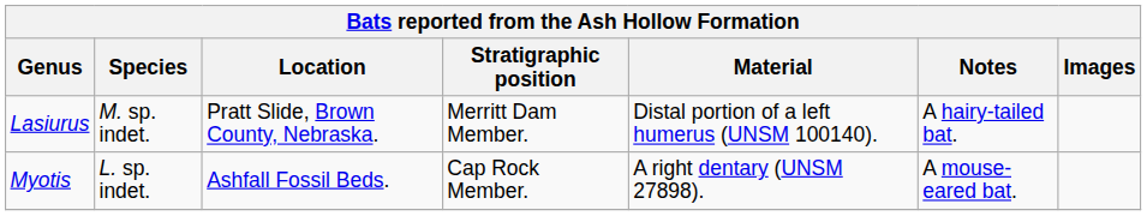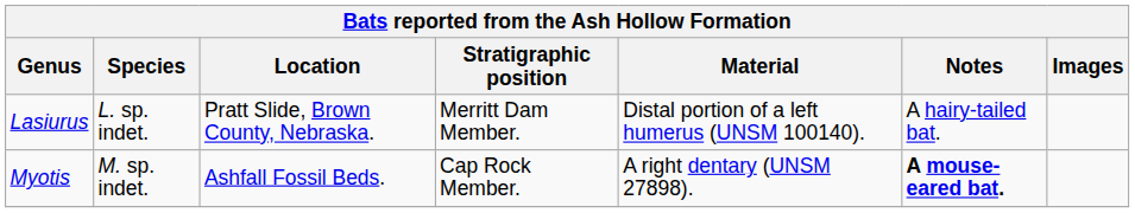 <table class="wikitable" align="center">
 <tr>
 <th colspan="7" align="center"><strong><a href='#'>Bats</a> reported from the Ash Hollow Formation</strong></th>
 </tr>
 <tr>
 <th>Genus</th>
 <th>Species</th>
 <th>Location</th>
 <th><strong>Stratigraphic position</strong></th>
 <th><strong>Material</strong></th>
 <th>Notes</th>
 <th>Images</th>
 </tr>
 <tr>
 <td><em><a href='#'>Lasiurus</a></em></td>
-<td><em>M.</em> sp. indet.</td>
+<td><em>L.</em> sp. indet.</td>
 <td>Pratt Slide, <a href='#'>Brown County, Nebraska</a>.</td>
 <td>Merritt Dam Member.</td>
 <td>Distal portion of a left <a href='#'>humerus</a> (<a href='#'>UNSM</a> 100140).</td>
 <td>A <a href='#'>hairy-tailed bat</a>.</td>
 <td></td>
 </tr>
 <tr>
 <td><em><a href='#'>Myotis</a></em></td>
-<td><em>L.</em> sp. indet.</td>
+<td><em>M.</em> sp. indet.</td>
 <td><a href='#'>Ashfall Fossil Beds</a>.</td>
 <td>Cap Rock Member.</td>
 <td>A right <a href='#'>dentary</a> (<a href='#'>UNSM</a> 27898).</td>
-<td>A <a href='#'>mouse-eared bat</a>.</td>
+<td><strong>A <a href='#'>mouse-eared bat</a>.</strong></td>
 <td></td>
 </tr>
 <tr>
 </tr>
 </table>
